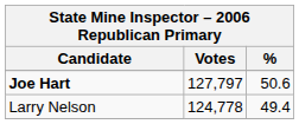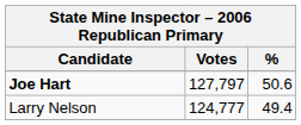 <table class="wikitable" style="font-size: 95%;">
 <tr>
 <th colspan="3">State Mine Inspector – 2006 Republican Primary</th>
 </tr>
 <tr>
 <th colspan="1" style="width: 170px">Candidate</th>
 <th style="width: 50px">Votes</th>
 <th style="width: 40px">%</th>
 </tr>
 <tr>
 </tr>
 <tr>
 <td><strong>Joe Hart</strong></td>
 <td align="right">127,797</td>
 <td align="right">50.6</td>
 </tr>
 <tr>
 <td>Larry Nelson</td>
-<td align="right">124,778</td>
+<td align="right">124,777</td>
 <td align="right">49.4</td>
 </tr>
 <tr>
 </tr>
 </table>
